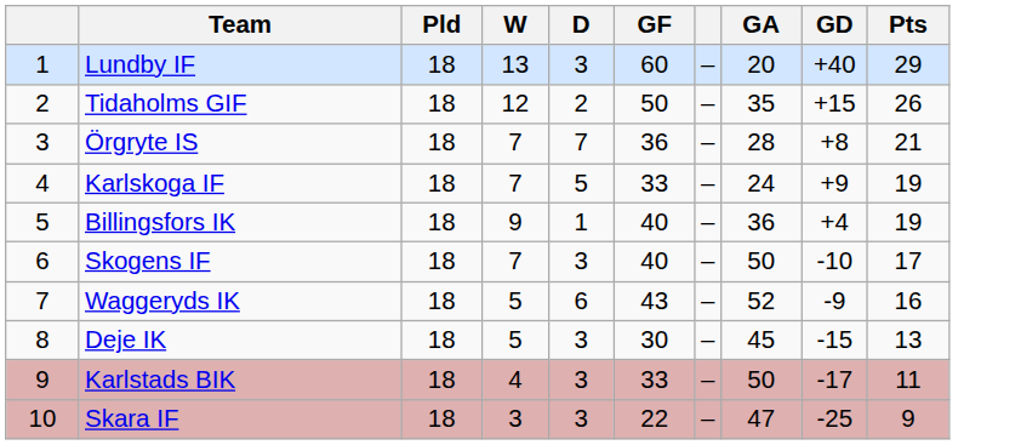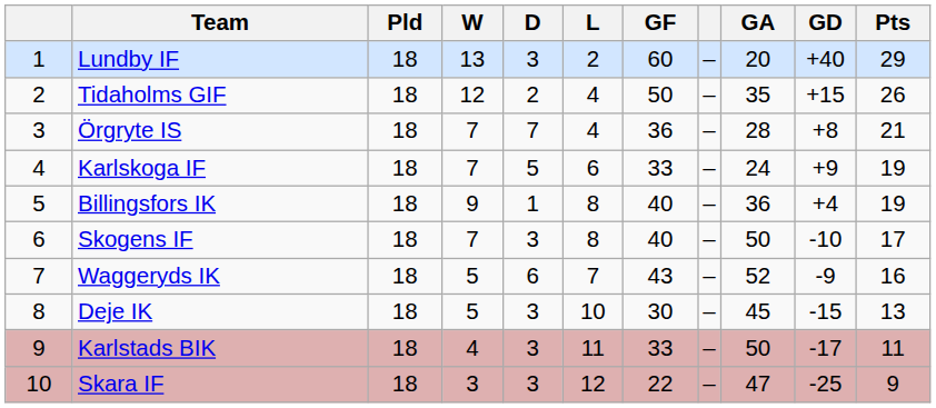 <table class="wikitable" style="text-align: center;">
 <tr>
 <th style="width: 40px;"></th>
 <th style="width: 200px;">Team</th>
 <th style="width: 45px;">Pld</th>
 <th style="width: 35px;">W</th>
 <th style="width: 35px;">D</th>
+<th style="width: 35px;">L</th>
 <th style="width: 45px;">GF</th>
 <th></th>
 <th style="width: 45px;">GA</th>
 <th style="width: 35px;">GD</th>
 <th style="width: 45px;">Pts</th>
 </tr>
 <tr style="background: #d2e6ff">
 <td>1</td>
 <td style="text-align: left;"><a href='#'>Lundby IF</a></td>
 <td>18</td>
 <td>13</td>
 <td>3</td>
+<td>2</td>
 <td>60</td>
 <td>–</td>
 <td>20</td>
 <td>+40</td>
 <td>29</td>
 </tr>
 <tr>
 <td>2</td>
 <td style="text-align: left;"><a href='#'>Tidaholms GIF</a></td>
 <td>18</td>
 <td>12</td>
 <td>2</td>
+<td>4</td>
 <td>50</td>
 <td>–</td>
 <td>35</td>
 <td>+15</td>
 <td>26</td>
 </tr>
 <tr>
 <td>3</td>
 <td style="text-align: left;"><a href='#'>Örgryte IS</a></td>
 <td>18</td>
 <td>7</td>
 <td>7</td>
+<td>4</td>
 <td>36</td>
 <td>–</td>
 <td>28</td>
 <td>+8</td>
 <td>21</td>
 </tr>
 <tr>
 <td>4</td>
 <td style="text-align: left;"><a href='#'>Karlskoga IF</a></td>
 <td>18</td>
 <td>7</td>
 <td>5</td>
+<td>6</td>
 <td>33</td>
 <td>–</td>
 <td>24</td>
 <td>+9</td>
 <td>19</td>
 </tr>
 <tr>
 <td>5</td>
 <td style="text-align: left;"><a href='#'>Billingsfors IK</a></td>
 <td>18</td>
 <td>9</td>
 <td>1</td>
+<td>8</td>
 <td>40</td>
 <td>–</td>
 <td>36</td>
 <td>+4</td>
 <td>19</td>
 </tr>
 <tr>
 <td>6</td>
 <td style="text-align: left;"><a href='#'>Skogens IF</a></td>
 <td>18</td>
 <td>7</td>
 <td>3</td>
+<td>8</td>
 <td>40</td>
 <td>–</td>
 <td>50</td>
 <td>-10</td>
 <td>17</td>
 </tr>
 <tr>
 <td>7</td>
 <td style="text-align: left;"><a href='#'>Waggeryds IK</a></td>
 <td>18</td>
 <td>5</td>
 <td>6</td>
+<td>7</td>
 <td>43</td>
 <td>–</td>
 <td>52</td>
 <td>-9</td>
 <td>16</td>
 </tr>
 <tr>
 <td>8</td>
 <td style="text-align: left;"><a href='#'>Deje IK</a></td>
 <td>18</td>
 <td>5</td>
 <td>3</td>
+<td>10</td>
 <td>30</td>
 <td>–</td>
 <td>45</td>
 <td>-15</td>
 <td>13</td>
 </tr>
 <tr style="background: #deb0b0">
 <td>9</td>
 <td style="text-align: left;"><a href='#'>Karlstads BIK</a></td>
 <td>18</td>
 <td>4</td>
 <td>3</td>
+<td>11</td>
 <td>33</td>
 <td>–</td>
 <td>50</td>
 <td>-17</td>
 <td>11</td>
 </tr>
 <tr style="background: #deb0b0">
 <td>10</td>
 <td style="text-align: left;"><a href='#'>Skara IF</a></td>
 <td>18</td>
 <td>3</td>
 <td>3</td>
+<td>12</td>
 <td>22</td>
 <td>–</td>
 <td>47</td>
 <td>-25</td>
 <td>9</td>
 </tr>
 </table>
